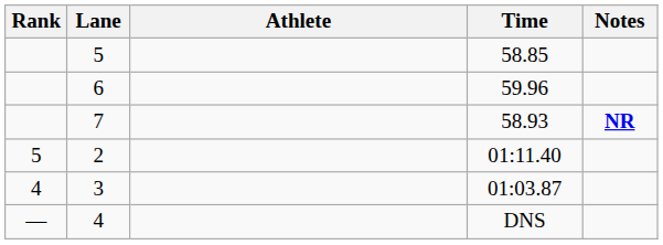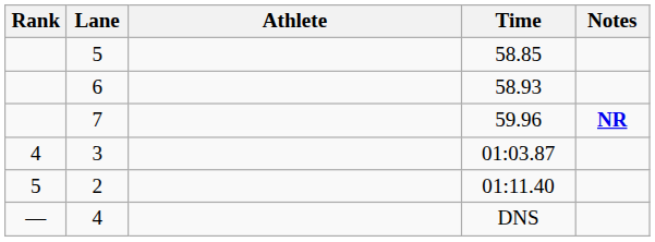 <table class="wikitable sortable" style="text-align:center">
 <tr>
 <th width=40>Rank</th>
 <th width=40>Lane</th>
 <th width=250>Athlete</th>
 <th width=80>Time</th>
 <th width=50>Notes</th>
 </tr>
 <tr>
 <td></td>
 <td>5</td>
 <td align=left></td>
 <td>58.85</td>
 <td></td>
 </tr>
 <tr>
 <td></td>
 <td>6</td>
 <td align=left></td>
-<td>59.96</td>
+<td>58.93</td>
 <td></td>
 </tr>
 <tr>
 <td></td>
 <td>7</td>
 <td align=left></td>
-<td>58.93</td>
+<td>59.96</td>
 <td><strong><a href='#'>NR</a></strong></td>
+</tr>
+<tr>
+<td>4</td>
+<td>3</td>
+<td align=left></td>
+<td>01:03.87</td>
+<td></td>
 </tr>
 <tr>
 <td>5</td>
 <td>2</td>
 <td align=left></td>
 <td>01:11.40</td>
-<td></td>
-</tr>
-<tr>
-<td>4</td>
-<td>3</td>
-<td align=left></td>
-<td>01:03.87</td>
 <td></td>
 </tr>
 <tr>
 <td>—</td>
 <td>4</td>
 <td align=left></td>
 <td>DNS</td>
 <td></td>
 </tr>
 </table>
